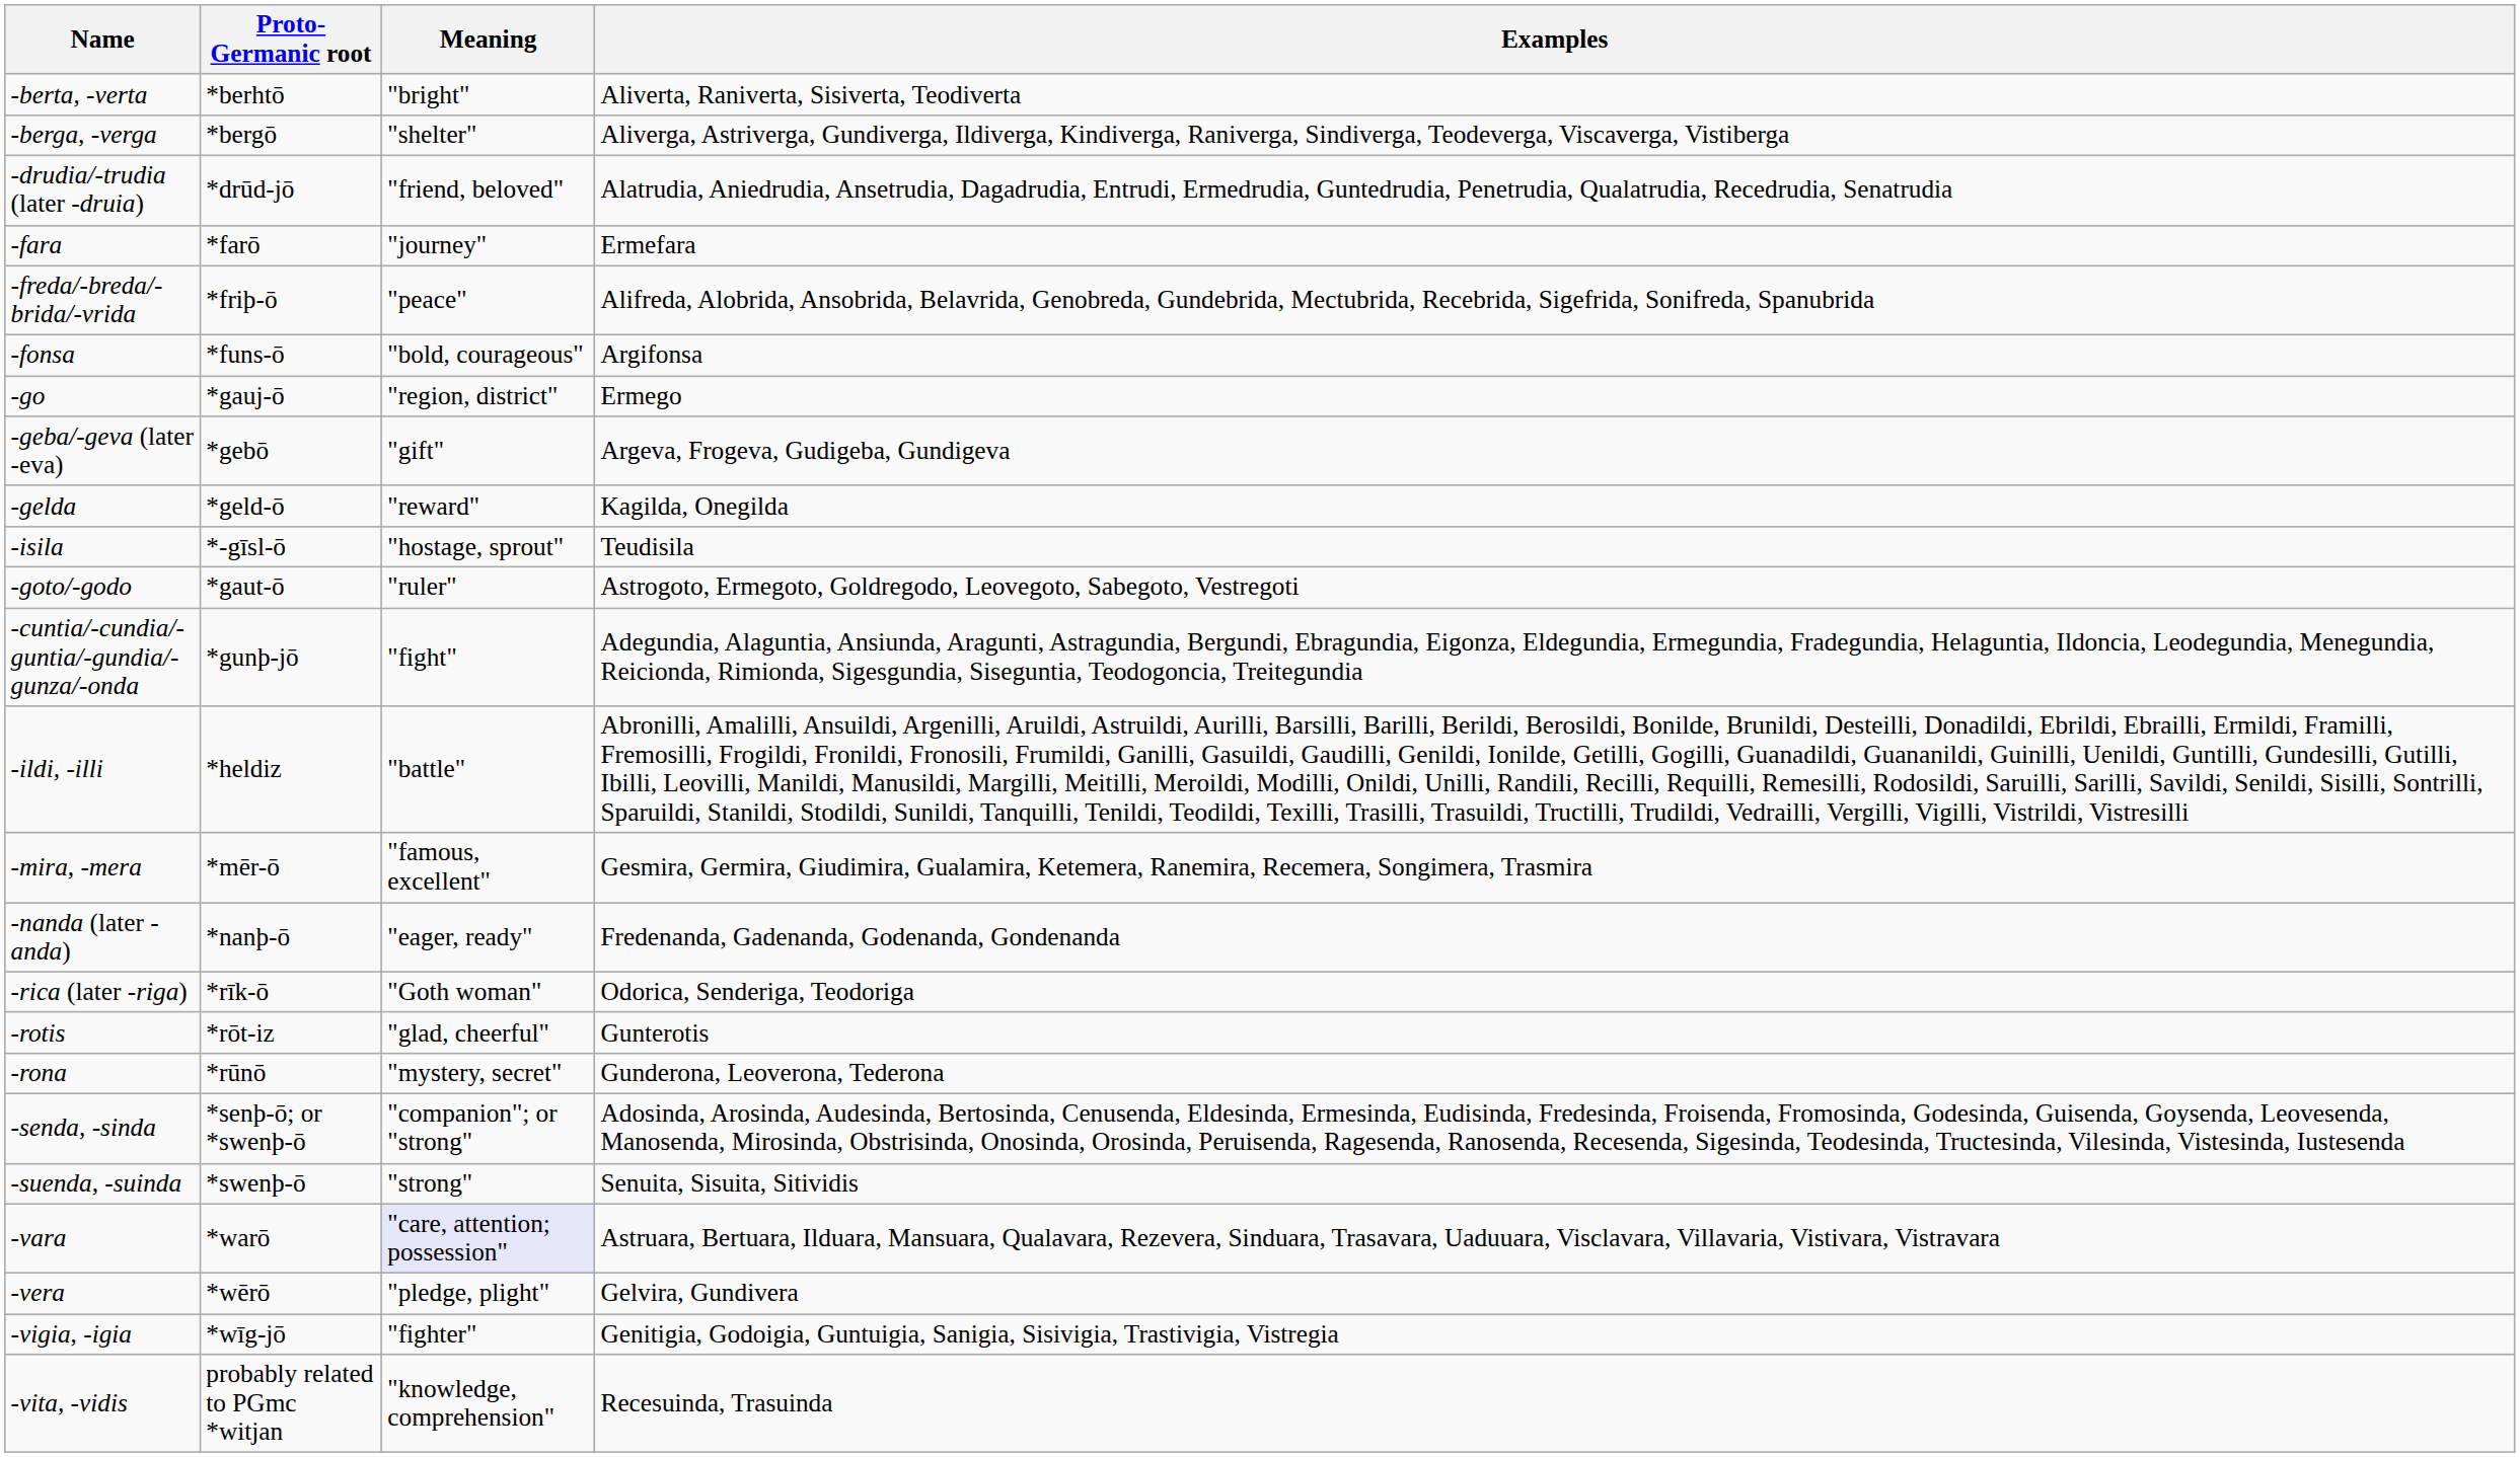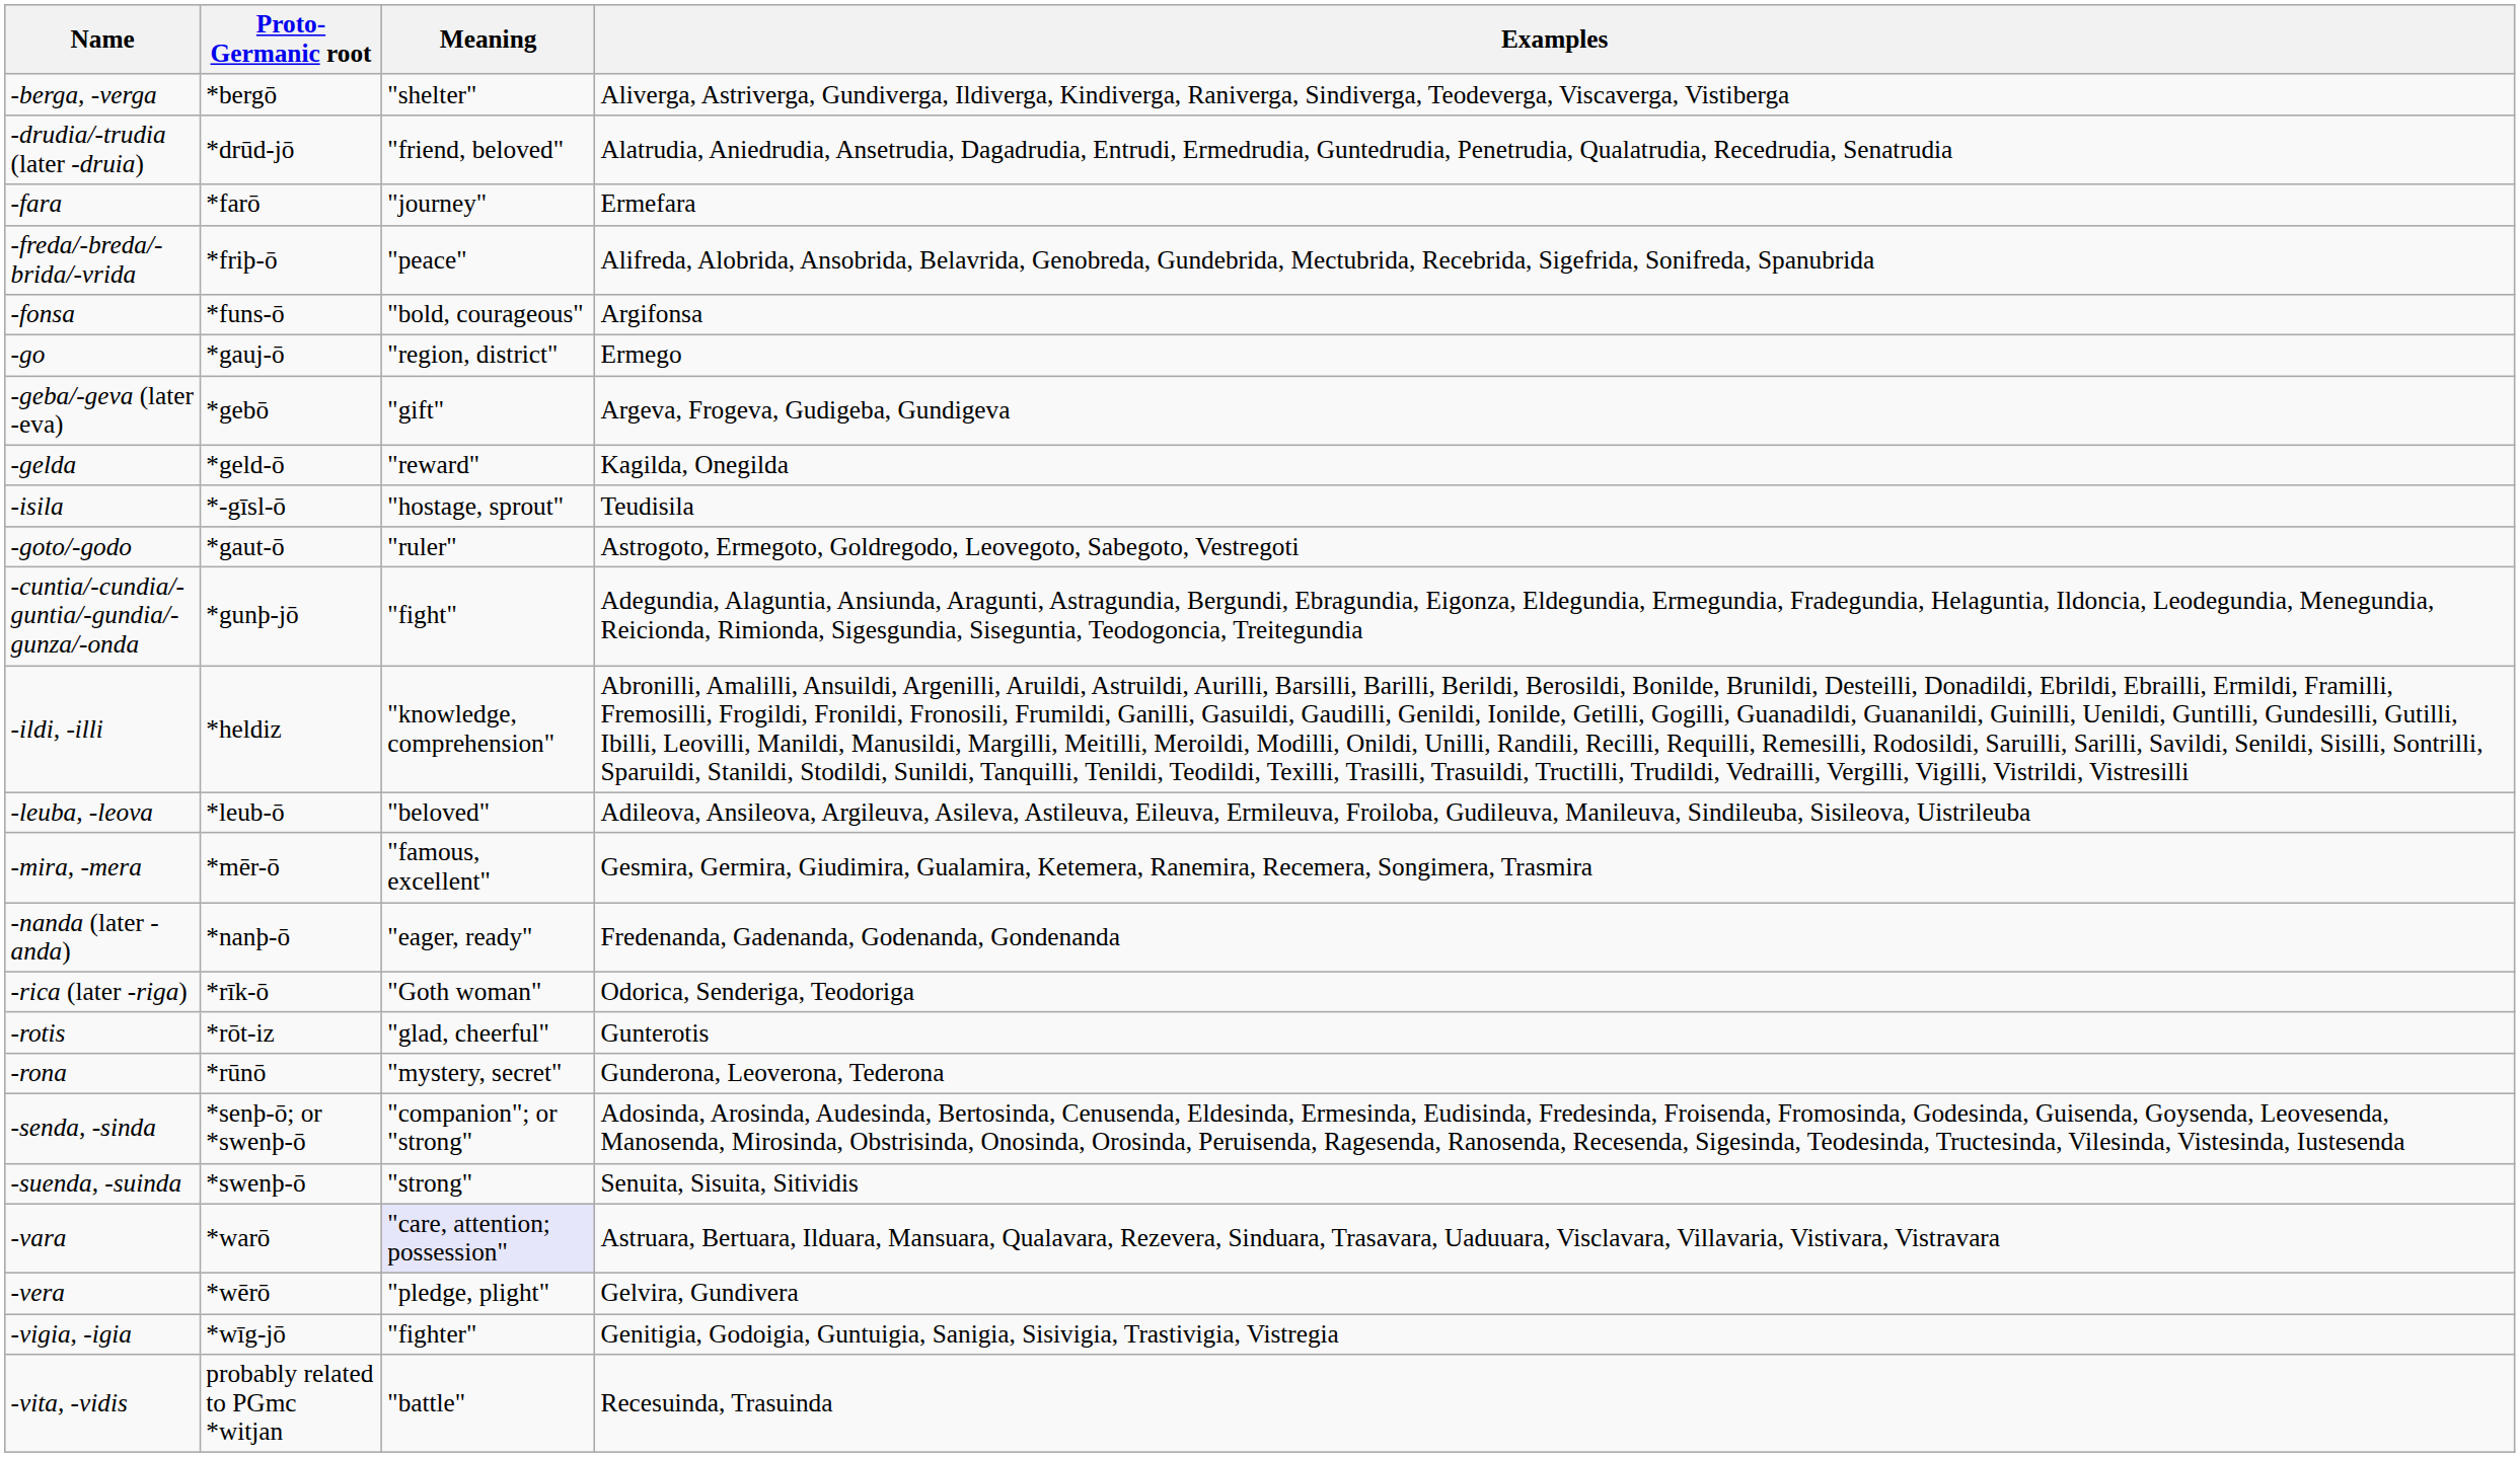 <table class="wikitable">
 <tr>
 <th>Name</th>
 <th><a href='#'>Proto-Germanic</a> root</th>
 <th>Meaning</th>
 <th>Examples</th>
-</tr>
-<tr>
-<td><em>-berta, -verta</em></td>
-<td>*berhtō</td>
-<td>"bright"</td>
-<td>Aliverta, Raniverta, Sisiverta, Teodiverta</td>
 </tr>
 <tr>
 <td><em>-berga, -verga</em></td>
 <td>*bergō</td>
 <td>"shelter"</td>
 <td>Aliverga, Astriverga, Gundiverga, Ildiverga, Kindiverga, Raniverga, Sindiverga, Teodeverga, Viscaverga, Vistiberga</td>
 </tr>
 <tr>
 <td><em>-drudia/-trudia</em> (later <em>-druia</em>)</td>
 <td>*drūd-jō</td>
 <td>"friend, beloved"</td>
 <td>Alatrudia, Aniedrudia, Ansetrudia, Dagadrudia, Entrudi, Ermedrudia, Guntedrudia, Penetrudia, Qualatrudia, Recedrudia, Senatrudia</td>
 </tr>
 <tr>
 <td><em>-fara</em></td>
 <td>*farō</td>
 <td>"journey"</td>
 <td>Ermefara</td>
 </tr>
 <tr>
 <td><em>-freda/-breda/-brida/-vrida</em></td>
 <td>*friþ-ō</td>
 <td>"peace"</td>
 <td>Alifreda, Alobrida, Ansobrida, Belavrida, Genobreda, Gundebrida, Mectubrida, Recebrida, Sigefrida, Sonifreda, Spanubrida</td>
 </tr>
 <tr>
 <td><em>-fonsa</em></td>
 <td>*funs-ō</td>
 <td>"bold, courageous"</td>
 <td>Argifonsa</td>
 </tr>
 <tr>
 <td><em>-go</em></td>
 <td>*gauj-ō</td>
 <td>"region, district"</td>
 <td>Ermego</td>
 </tr>
 <tr>
 <td><em>-geba/-geva</em> (later -eva)</td>
 <td>*gebō</td>
 <td>"gift"</td>
 <td>Argeva, Frogeva, Gudigeba, Gundigeva</td>
 </tr>
 <tr>
 <td><em>-gelda</em></td>
 <td>*geld-ō</td>
 <td>"reward"</td>
 <td>Kagilda, Onegilda</td>
 </tr>
 <tr>
 <td><em>-isila</em></td>
 <td>*-gīsl-ō</td>
 <td>"hostage, sprout"</td>
 <td>Teudisila</td>
 </tr>
 <tr>
 <td><em>-goto/-godo</em></td>
 <td>*gaut-ō</td>
 <td>"ruler"</td>
 <td>Astrogoto, Ermegoto, Goldregodo, Leovegoto, Sabegoto, Vestregoti</td>
 </tr>
 <tr>
 <td><em>-cuntia/-cundia/-guntia/-gundia/-gunza/-onda</em></td>
 <td>*gunþ-jō</td>
 <td>"fight"</td>
 <td>Adegundia, Alaguntia, Ansiunda, Aragunti, Astragundia, Bergundi, Ebragundia, Eigonza, Eldegundia, Ermegundia, Fradegundia, Helaguntia, Ildoncia, Leodegundia, Menegundia, Reicionda, Rimionda, Sigesgundia, Siseguntia, Teodogoncia, Treitegundia</td>
 </tr>
 <tr>
 <td><em>-ildi, -illi</em></td>
 <td>*heldiz</td>
-<td>"battle"</td>
+<td>"knowledge, comprehension"</td>
 <td>Abronilli, Amalilli, Ansuildi, Argenilli, Aruildi, Astruildi, Aurilli, Barsilli, Barilli, Berildi, Berosildi, Bonilde, Brunildi, Desteilli, Donadildi, Ebrildi, Ebrailli, Ermildi, Framilli, Fremosilli, Frogildi, Fronildi, Fronosili, Frumildi, Ganilli, Gasuildi, Gaudilli, Genildi, Ionilde, Getilli, Gogilli, Guanadildi, Guananildi, Guinilli, Uenildi, Guntilli, Gundesilli, Gutilli, Ibilli, Leovilli, Manildi, Manusildi, Margilli, Meitilli, Meroildi, Modilli, Onildi, Unilli, Randili, Recilli, Requilli, Remesilli, Rodosildi, Saruilli, Sarilli, Savildi, Senildi, Sisilli, Sontrilli, Sparuildi, Stanildi, Stodildi, Sunildi, Tanquilli, Tenildi, Teodildi, Texilli, Trasilli, Trasuildi, Tructilli, Trudildi, Vedrailli, Vergilli, Vigilli, Vistrildi, Vistresilli</td>
+</tr>
+<tr>
+<td><em>-leuba, -leova</em></td>
+<td>*leub-ō</td>
+<td>"beloved"</td>
+<td>Adileova, Ansileova, Argileuva, Asileva, Astileuva, Eileuva, Ermileuva, Froiloba, Gudileuva, Manileuva, Sindileuba, Sisileova, Uistrileuba</td>
 </tr>
 <tr>
 <td><em>-mira, -mera</em></td>
 <td>*mēr-ō</td>
 <td>"famous, excellent"</td>
 <td>Gesmira, Germira, Giudimira, Gualamira, Ketemera, Ranemira, Recemera, Songimera, Trasmira</td>
 </tr>
 <tr>
 <td><em>-nanda</em> (later <em>-anda</em>)</td>
 <td>*nanþ-ō</td>
 <td>"eager, ready"</td>
 <td>Fredenanda, Gadenanda, Godenanda, Gondenanda</td>
 </tr>
 <tr>
 <td><em>-rica</em> (later <em>-riga</em>)</td>
 <td>*rīk-ō</td>
 <td>"Goth woman"</td>
 <td>Odorica, Senderiga, Teodoriga</td>
 </tr>
 <tr>
 <td><em>-rotis</em></td>
 <td>*rōt-iz</td>
 <td>"glad, cheerful"</td>
 <td>Gunterotis</td>
 </tr>
 <tr>
 <td><em>-rona</em></td>
 <td>*rūnō</td>
 <td>"mystery, secret"</td>
 <td>Gunderona, Leoverona, Tederona</td>
 </tr>
 <tr>
 <td><em>-senda, -sinda</em></td>
 <td>*senþ-ō; or *swenþ-ō</td>
 <td>"companion"; or  "strong"</td>
 <td>Adosinda, Arosinda, Audesinda, Bertosinda, Cenusenda, Eldesinda, Ermesinda, Eudisinda, Fredesinda, Froisenda, Fromosinda, Godesinda, Guisenda, Goysenda, Leovesenda, Manosenda, Mirosinda, Obstrisinda, Onosinda, Orosinda, Peruisenda, Ragesenda, Ranosenda, Recesenda, Sigesinda, Teodesinda, Tructesinda, Vilesinda, Vistesinda, Iustesenda</td>
 </tr>
 <tr>
 <td><em>-suenda, -suinda</em></td>
 <td>*swenþ-ō</td>
 <td>"strong"</td>
 <td>Senuita, Sisuita, Sitividis</td>
 </tr>
 <tr>
 <td><em>-vara</em></td>
 <td>*warō</td>
 <td style="background: lavender;">"care, attention; possession"</td>
 <td>Astruara, Bertuara, Ilduara, Mansuara, Qualavara, Rezevera, Sinduara, Trasavara, Uaduuara, Visclavara, Villavaria, Vistivara, Vistravara</td>
 </tr>
 <tr>
 <td><em>-vera</em></td>
 <td>*wērō</td>
 <td>"pledge, plight"</td>
 <td>Gelvira, Gundivera</td>
 </tr>
 <tr>
 <td><em>-vigia, -igia</em></td>
 <td>*wīg-jō</td>
 <td>"fighter"</td>
 <td>Genitigia, Godoigia, Guntuigia, Sanigia, Sisivigia, Trastivigia, Vistregia</td>
 </tr>
 <tr>
 <td><em>-vita, -vidis</em></td>
 <td>probably related to PGmc *witjan</td>
-<td>"knowledge, comprehension"</td>
+<td>"battle"</td>
 <td>Recesuinda, Trasuinda</td>
 </tr>
 </table>
